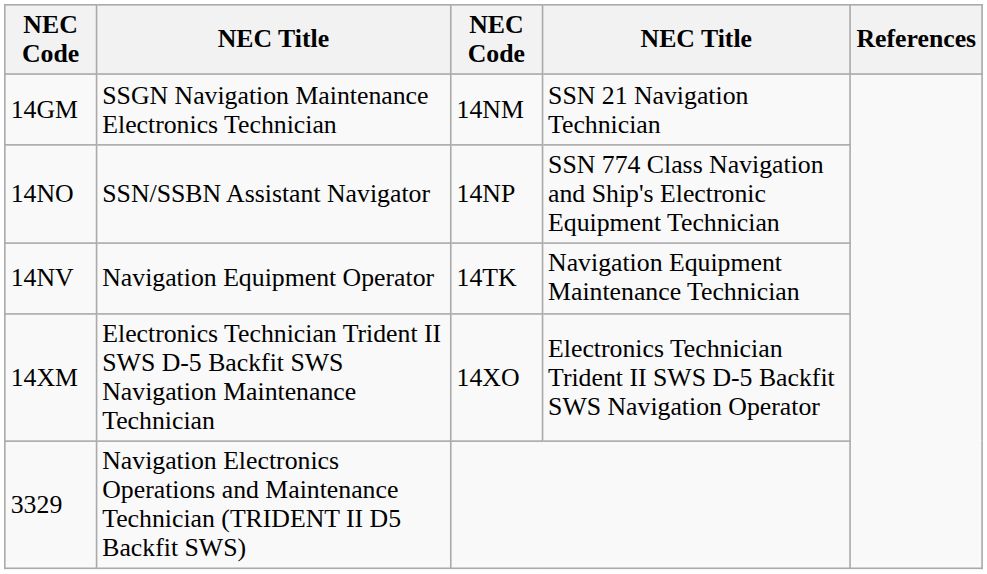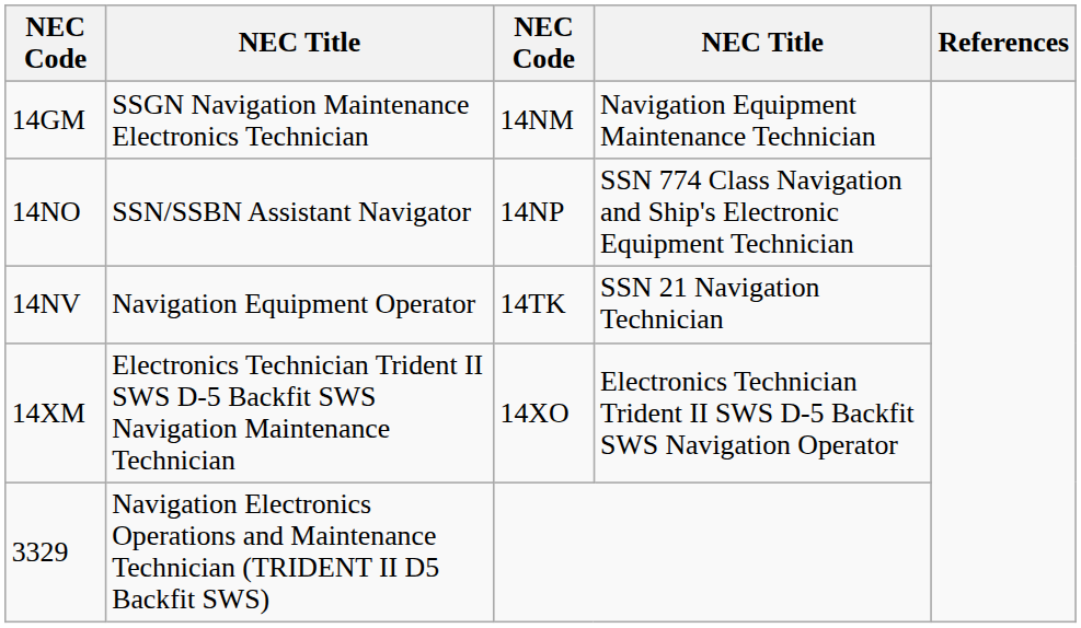 <table class="wikitable">
 <tr>
 <th>NEC Code</th>
 <th>NEC Title</th>
 <th>NEC Code</th>
 <th>NEC Title</th>
 <th>References</th>
 </tr>
 <tr>
 <td>14GM</td>
 <td>SSGN Navigation Maintenance Electronics Technician</td>
 <td>14NM</td>
-<td>SSN 21 Navigation Technician</td>
+<td>Navigation Equipment Maintenance Technician</td>
 <td align="center" rowspan=5></td>
 </tr>
 <tr>
 <td>14NO</td>
 <td>SSN/SSBN Assistant Navigator</td>
 <td>14NP</td>
 <td>SSN 774 Class Navigation and Ship's Electronic Equipment Technician</td>
 </tr>
 <tr>
 <td>14NV</td>
 <td>Navigation Equipment Operator</td>
 <td>14TK</td>
-<td>Navigation Equipment Maintenance Technician</td>
+<td>SSN 21 Navigation Technician</td>
 </tr>
 <tr>
 <td>14XM</td>
 <td>Electronics Technician Trident II SWS D-5 Backfit SWS Navigation Maintenance Technician</td>
 <td>14XO</td>
 <td>Electronics Technician Trident II SWS D-5 Backfit SWS Navigation Operator</td>
 </tr>
 <tr>
 <td>3329</td>
 <td>Navigation Electronics Operations and Maintenance Technician (TRIDENT II D5 Backfit SWS)</td>
 </tr>
 </table>
